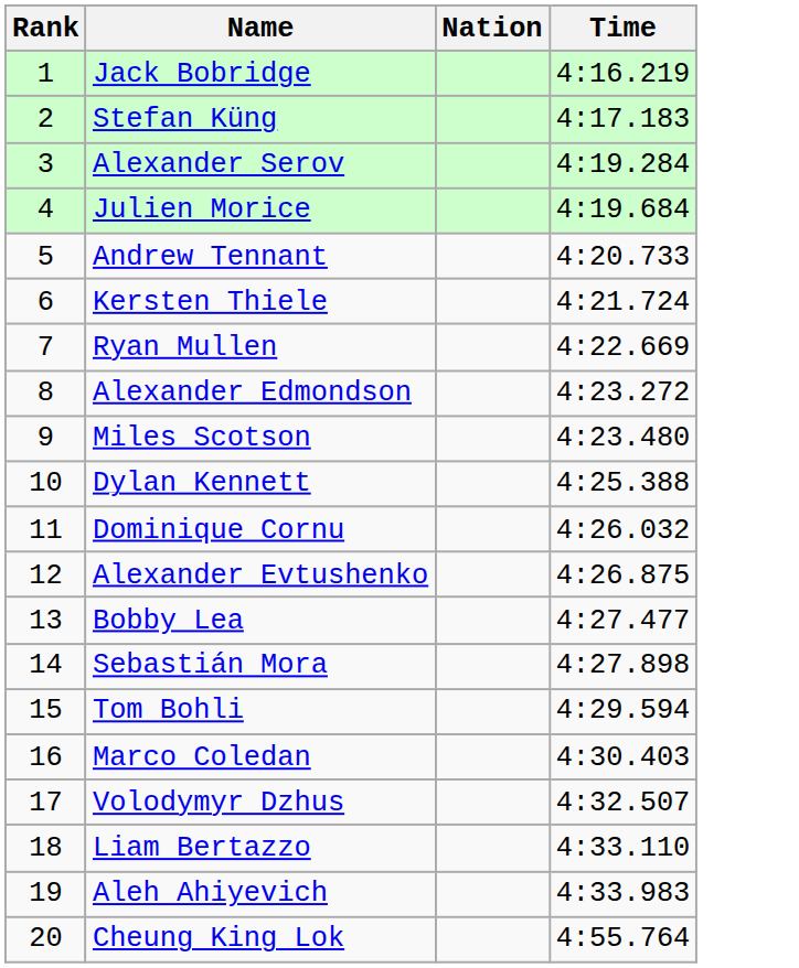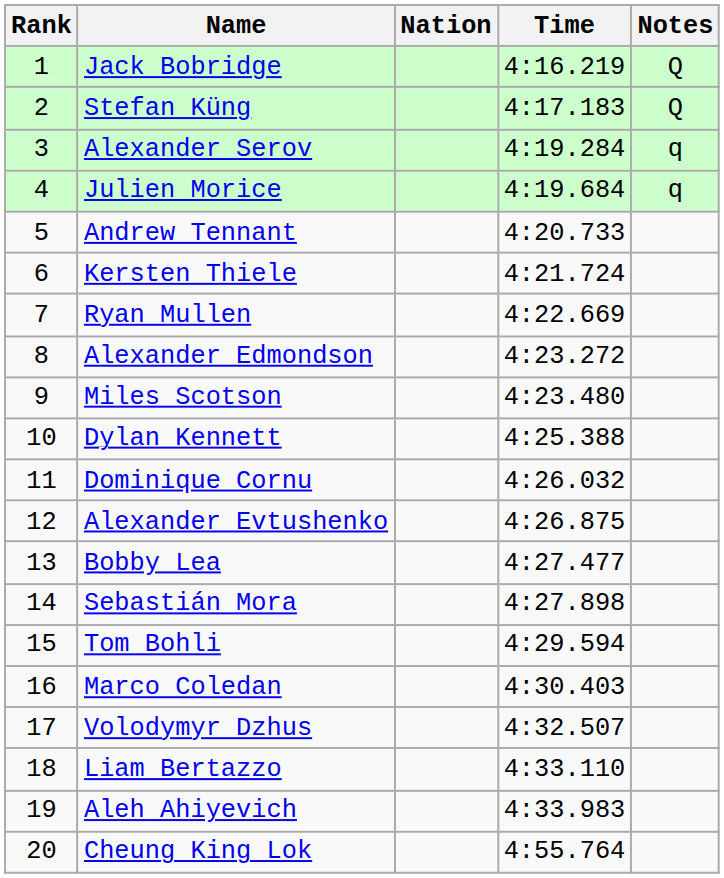 <table class="wikitable sortable" style="text-align:center">
 <tr>
 <th>Rank</th>
 <th>Name</th>
 <th>Nation</th>
 <th>Time</th>
+<th>Notes</th>
 </tr>
 <tr bgcolor=ccffcc>
 <td>1</td>
 <td align=left><a href='#'>Jack Bobridge</a></td>
 <td align=left></td>
 <td>4:16.219</td>
+<td>Q</td>
 </tr>
 <tr bgcolor=ccffcc>
 <td>2</td>
 <td align=left><a href='#'>Stefan Küng</a></td>
 <td align=left></td>
 <td>4:17.183</td>
+<td>Q</td>
 </tr>
 <tr bgcolor=ccffcc>
 <td>3</td>
 <td align=left><a href='#'>Alexander Serov</a></td>
 <td align=left></td>
 <td>4:19.284</td>
+<td>q</td>
 </tr>
 <tr bgcolor=ccffcc>
 <td>4</td>
 <td align=left><a href='#'>Julien Morice</a></td>
 <td align=left></td>
 <td>4:19.684</td>
+<td>q</td>
 </tr>
 <tr>
 <td>5</td>
 <td align=left><a href='#'>Andrew Tennant</a></td>
 <td align=left></td>
 <td>4:20.733</td>
+<td></td>
 </tr>
 <tr>
 <td>6</td>
 <td align=left><a href='#'>Kersten Thiele</a></td>
 <td align=left></td>
 <td>4:21.724</td>
+<td></td>
 </tr>
 <tr>
 <td>7</td>
 <td align=left><a href='#'>Ryan Mullen</a></td>
 <td align=left></td>
 <td>4:22.669</td>
+<td></td>
 </tr>
 <tr>
 <td>8</td>
 <td align=left><a href='#'>Alexander Edmondson</a></td>
 <td align=left></td>
 <td>4:23.272</td>
+<td></td>
 </tr>
 <tr>
 <td>9</td>
 <td align=left><a href='#'>Miles Scotson</a></td>
 <td align=left></td>
 <td>4:23.480</td>
+<td></td>
 </tr>
 <tr>
 <td>10</td>
 <td align=left><a href='#'>Dylan Kennett</a></td>
 <td align=left></td>
 <td>4:25.388</td>
+<td></td>
 </tr>
 <tr>
 <td>11</td>
 <td align=left><a href='#'>Dominique Cornu</a></td>
 <td align=left></td>
 <td>4:26.032</td>
+<td></td>
 </tr>
 <tr>
 <td>12</td>
 <td align=left><a href='#'>Alexander Evtushenko</a></td>
 <td align=left></td>
 <td>4:26.875</td>
+<td></td>
 </tr>
 <tr>
 <td>13</td>
 <td align=left><a href='#'>Bobby Lea</a></td>
 <td align=left></td>
 <td>4:27.477</td>
+<td></td>
 </tr>
 <tr>
 <td>14</td>
 <td align=left><a href='#'>Sebastián Mora</a></td>
 <td align=left></td>
 <td>4:27.898</td>
+<td></td>
 </tr>
 <tr>
 <td>15</td>
 <td align=left><a href='#'>Tom Bohli</a></td>
 <td align=left></td>
 <td>4:29.594</td>
+<td></td>
 </tr>
 <tr>
 <td>16</td>
 <td align=left><a href='#'>Marco Coledan</a></td>
 <td align=left></td>
 <td>4:30.403</td>
+<td></td>
 </tr>
 <tr>
 <td>17</td>
 <td align=left><a href='#'>Volodymyr Dzhus</a></td>
 <td align=left></td>
 <td>4:32.507</td>
+<td></td>
 </tr>
 <tr>
 <td>18</td>
 <td align=left><a href='#'>Liam Bertazzo</a></td>
 <td align=left></td>
 <td>4:33.110</td>
+<td></td>
 </tr>
 <tr>
 <td>19</td>
 <td align=left><a href='#'>Aleh Ahiyevich</a></td>
 <td align=left></td>
 <td>4:33.983</td>
+<td></td>
 </tr>
 <tr>
 <td>20</td>
 <td align=left><a href='#'>Cheung King Lok</a></td>
 <td align=left></td>
 <td>4:55.764</td>
+<td></td>
 </tr>
 </table>
